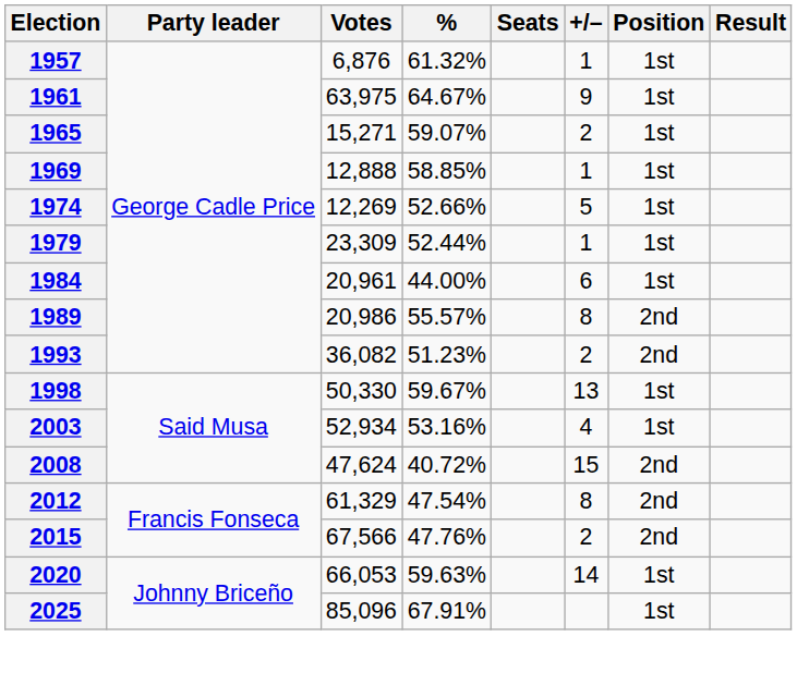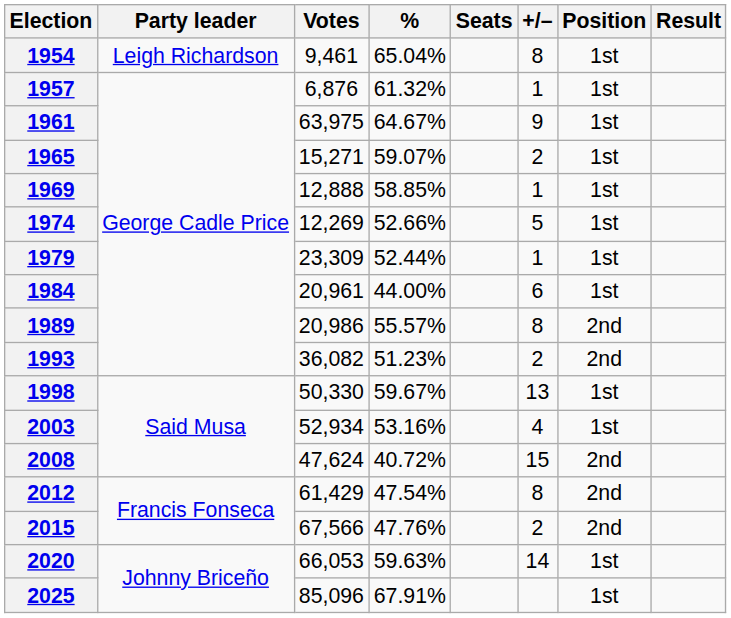 <table class=wikitable style=text-align:center>
 <tr>
 <th>Election</th>
 <th>Party leader</th>
 <th>Votes</th>
 <th>%</th>
 <th>Seats</th>
 <th>+/–</th>
 <th>Position</th>
 <th>Result</th>
+</tr>
+<tr>
+<th><a href='#'>1954</a></th>
+<td><a href='#'>Leigh Richardson</a></td>
+<td>9,461</td>
+<td>65.04%</td>
+<td></td>
+<td> 8</td>
+<td> 1st</td>
+<td></td>
 </tr>
 <tr>
 <th><a href='#'>1957</a></th>
 <td rowspan="9"><a href='#'>George Cadle Price</a></td>
 <td>6,876</td>
 <td>61.32%</td>
 <td></td>
 <td> 1</td>
 <td> 1st</td>
 <td></td>
 </tr>
 <tr>
 <th><a href='#'>1961</a></th>
 <td>63,975</td>
 <td>64.67%</td>
 <td></td>
 <td> 9</td>
 <td> 1st</td>
 <td></td>
 </tr>
 <tr>
 <th><a href='#'>1965</a></th>
 <td>15,271</td>
 <td>59.07%</td>
 <td></td>
 <td> 2</td>
 <td> 1st</td>
 <td></td>
 </tr>
 <tr>
 <th><a href='#'>1969</a></th>
 <td>12,888</td>
 <td>58.85%</td>
 <td></td>
 <td> 1</td>
 <td> 1st</td>
 <td></td>
 </tr>
 <tr>
 <th><a href='#'>1974</a></th>
 <td>12,269</td>
 <td>52.66%</td>
 <td></td>
 <td> 5</td>
 <td> 1st</td>
 <td></td>
 </tr>
 <tr>
 <th><a href='#'>1979</a></th>
 <td>23,309</td>
 <td>52.44%</td>
 <td></td>
 <td> 1</td>
 <td> 1st</td>
 <td></td>
 </tr>
 <tr>
 <th><a href='#'>1984</a></th>
 <td>20,961</td>
 <td>44.00%</td>
 <td></td>
 <td> 6</td>
 <td> 1st</td>
 <td></td>
 </tr>
 <tr>
 <th><a href='#'>1989</a></th>
 <td>20,986</td>
 <td>55.57%</td>
 <td></td>
 <td> 8</td>
 <td> 2nd</td>
 <td></td>
 </tr>
 <tr>
 <th><a href='#'>1993</a></th>
 <td>36,082</td>
 <td>51.23%</td>
 <td></td>
 <td> 2</td>
 <td> 2nd</td>
 <td></td>
 </tr>
 <tr>
 <th><a href='#'>1998</a></th>
 <td rowspan="3"><a href='#'>Said Musa</a></td>
 <td>50,330</td>
 <td>59.67%</td>
 <td></td>
 <td> 13</td>
 <td> 1st</td>
 <td></td>
 </tr>
 <tr>
 <th><a href='#'>2003</a></th>
 <td>52,934</td>
 <td>53.16%</td>
 <td></td>
 <td> 4</td>
 <td> 1st</td>
 <td></td>
 </tr>
 <tr>
 <th><a href='#'>2008</a></th>
 <td>47,624</td>
 <td>40.72%</td>
 <td></td>
 <td> 15</td>
 <td> 2nd</td>
 <td></td>
 </tr>
 <tr>
 <th><a href='#'>2012</a></th>
 <td rowspan="2"><a href='#'>Francis Fonseca</a></td>
-<td>61,329</td>
+<td>61,429</td>
 <td>47.54%</td>
 <td></td>
 <td> 8</td>
 <td> 2nd</td>
 <td></td>
 </tr>
 <tr>
 <th><a href='#'>2015</a></th>
 <td>67,566</td>
 <td>47.76%</td>
 <td></td>
 <td> 2</td>
 <td> 2nd</td>
 <td></td>
 </tr>
 <tr>
 <th><a href='#'>2020</a></th>
 <td rowspan=2><a href='#'>Johnny Briceño</a></td>
 <td>66,053</td>
 <td>59.63%</td>
 <td></td>
 <td> 14</td>
 <td> 1st</td>
 <td></td>
 </tr>
 <tr>
 <th><a href='#'>2025</a></th>
 <td>85,096</td>
 <td>67.91%</td>
 <td></td>
 <td></td>
 <td> 1st</td>
 <td></td>
 </tr>
 </table>
